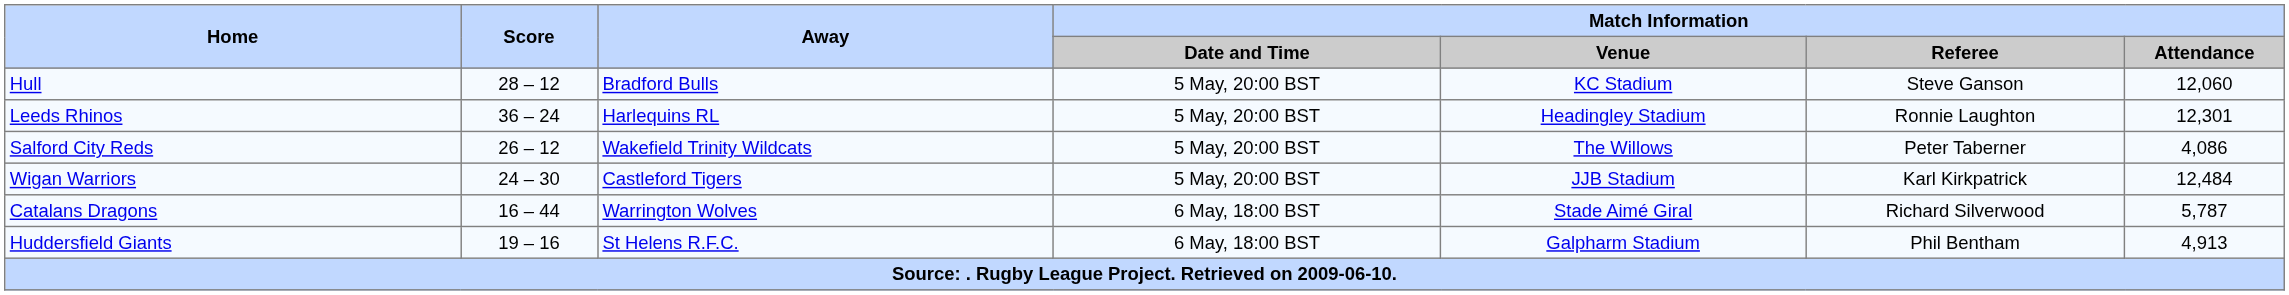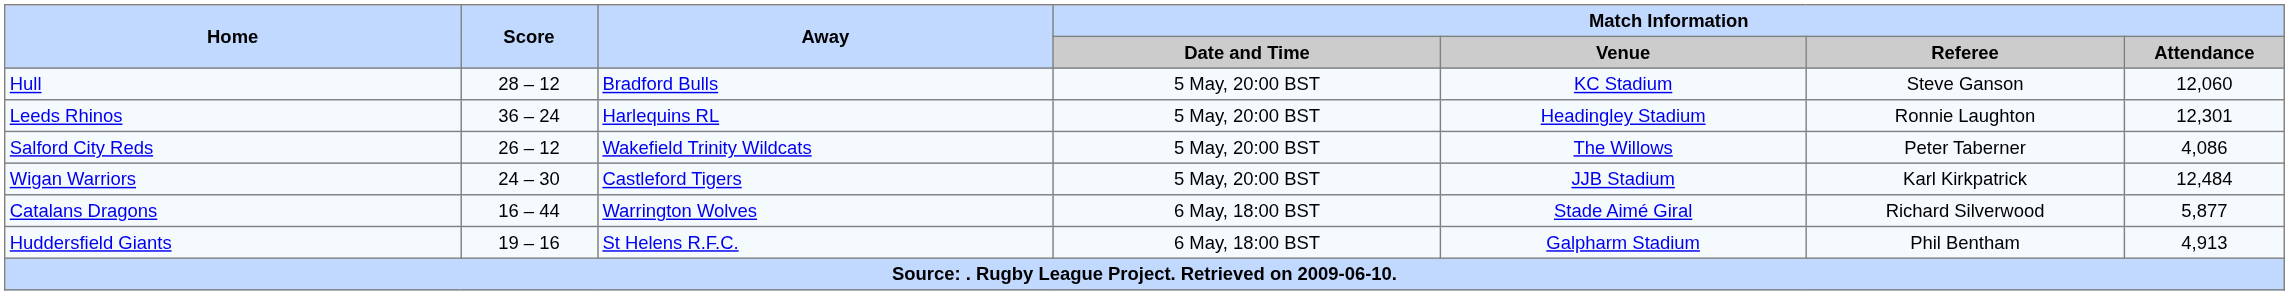 <table border="1" cellpadding="3" cellspacing="0" style="border-collapse:collapse; font-size:80%; text-align:center; width:100%;">
 <tr style="background:#c1d8ff;">
 <th rowspan="2" style="width:20%;">Home</th>
 <th rowspan="2" style="width:6%;">Score</th>
 <th rowspan="2" style="width:20%;">Away</th>
 <th colspan=6>Match Information</th>
 </tr>
 <tr style="background:#ccc;">
 <th width=17%>Date and Time</th>
 <th width=16%>Venue</th>
 <th width=14%>Referee</th>
 <th width=7%>Attendance</th>
 </tr>
 <tr style="background:#f5faff;">
 <td align=left> <a href='#'>Hull</a></td>
 <td>28 – 12</td>
 <td align=left> <a href='#'>Bradford Bulls</a></td>
 <td>5 May, 20:00 BST</td>
 <td><a href='#'>KC Stadium</a></td>
 <td>Steve Ganson</td>
 <td>12,060</td>
 </tr>
 <tr style="background:#f5faff;">
 <td align=left> <a href='#'>Leeds Rhinos</a></td>
 <td>36 – 24</td>
 <td align=left> <a href='#'>Harlequins RL</a></td>
 <td>5 May, 20:00 BST</td>
 <td><a href='#'>Headingley Stadium</a></td>
 <td>Ronnie Laughton</td>
 <td>12,301</td>
 </tr>
 <tr style="background:#f5faff;">
 <td align=left> <a href='#'>Salford City Reds</a></td>
 <td>26 – 12</td>
 <td align=left> <a href='#'>Wakefield Trinity Wildcats</a></td>
 <td>5 May, 20:00 BST</td>
 <td><a href='#'>The Willows</a></td>
 <td>Peter Taberner</td>
 <td>4,086</td>
 </tr>
 <tr style="background:#f5faff;">
 <td align=left> <a href='#'>Wigan Warriors</a></td>
 <td>24 – 30</td>
 <td align=left> <a href='#'>Castleford Tigers</a></td>
 <td>5 May, 20:00 BST</td>
 <td><a href='#'>JJB Stadium</a></td>
 <td>Karl Kirkpatrick</td>
 <td>12,484</td>
 </tr>
 <tr style="background:#f5faff;">
 <td align=left> <a href='#'>Catalans Dragons</a></td>
 <td>16 – 44</td>
 <td align=left> <a href='#'>Warrington Wolves</a></td>
 <td>6 May, 18:00 BST</td>
 <td><a href='#'>Stade Aimé Giral</a></td>
 <td>Richard Silverwood</td>
-<td>5,787</td>
+<td>5,877</td>
 </tr>
 <tr style="background:#f5faff;">
 <td align=left> <a href='#'>Huddersfield Giants</a></td>
 <td>19 – 16</td>
 <td align=left> <a href='#'>St Helens R.F.C.</a></td>
 <td>6 May, 18:00 BST</td>
 <td><a href='#'>Galpharm Stadium</a></td>
 <td>Phil Bentham</td>
 <td>4,913</td>
 </tr>
 <tr style="background:#c1d8ff;">
 <th colspan=10>Source: . Rugby League Project. Retrieved on 2009-06-10.</th>
 </tr>
 </table>
